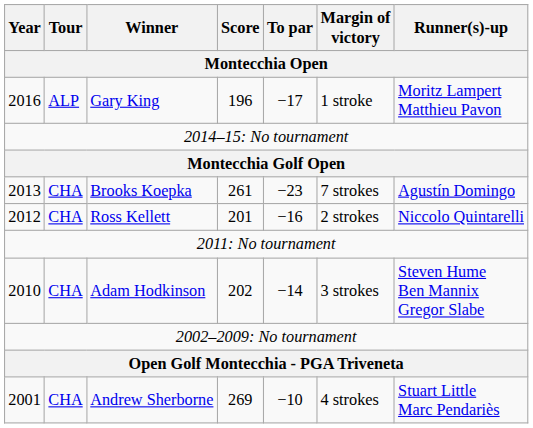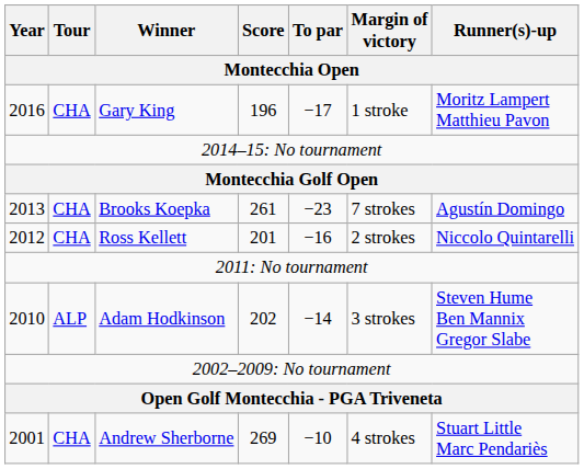 <table class=wikitable style="font-size:95%">
 <tr>
 <th>Year</th>
 <th>Tour</th>
 <th>Winner</th>
 <th>Score</th>
 <th>To par</th>
 <th>Margin of<br>victory</th>
 <th>Runner(s)-up</th>
 </tr>
 <tr>
 <th colspan=7>Montecchia Open</th>
 </tr>
 <tr>
 <td>2016</td>
-<td><a href='#'>ALP</a></td>
+<td><a href='#'>CHA</a></td>
 <td> <a href='#'>Gary King</a></td>
 <td align=center>196</td>
 <td align=center>−17</td>
 <td>1 stroke</td>
 <td> <a href='#'>Moritz Lampert</a><br> <a href='#'>Matthieu Pavon</a></td>
 </tr>
 <tr>
 <td colspan=7 align=center><em>2014–15: No tournament</em></td>
 </tr>
 <tr>
 <th colspan=7>Montecchia Golf Open</th>
 </tr>
 <tr>
 <td>2013</td>
 <td><a href='#'>CHA</a></td>
 <td> <a href='#'>Brooks Koepka</a></td>
 <td align=center>261</td>
 <td align=center>−23</td>
 <td>7 strokes</td>
 <td> <a href='#'>Agustín Domingo</a></td>
 </tr>
 <tr>
 <td>2012</td>
 <td><a href='#'>CHA</a></td>
 <td> <a href='#'>Ross Kellett</a></td>
 <td align=center>201</td>
 <td align=center>−16</td>
 <td>2 strokes</td>
 <td> <a href='#'>Niccolo Quintarelli</a></td>
 </tr>
 <tr>
 <td colspan=7 align=center><em>2011: No tournament</em></td>
 </tr>
 <tr>
 <td>2010</td>
-<td><a href='#'>CHA</a></td>
+<td><a href='#'>ALP</a></td>
 <td> <a href='#'>Adam Hodkinson</a></td>
 <td align=center>202</td>
 <td align=center>−14</td>
 <td>3 strokes</td>
 <td> <a href='#'>Steven Hume</a><br> <a href='#'>Ben Mannix</a><br> <a href='#'>Gregor Slabe</a></td>
 </tr>
 <tr>
 <td colspan=7 align=center><em>2002–2009: No tournament</em></td>
 </tr>
 <tr>
 <th colspan=7>Open Golf Montecchia - PGA Triveneta</th>
 </tr>
 <tr>
 <td>2001</td>
 <td><a href='#'>CHA</a></td>
 <td> <a href='#'>Andrew Sherborne</a></td>
 <td align=center>269</td>
 <td align=center>−10</td>
 <td>4 strokes</td>
 <td> <a href='#'>Stuart Little</a><br> <a href='#'>Marc Pendariès</a></td>
 </tr>
 </table>
